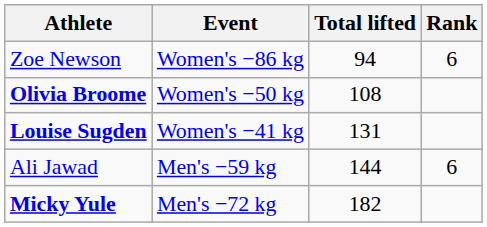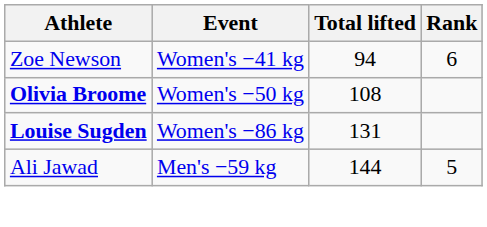 <table class="wikitable" style="font-size:90%">
 <tr>
 <th>Athlete</th>
 <th>Event</th>
 <th>Total lifted</th>
 <th>Rank</th>
 </tr>
 <tr align=center>
 <td align=left><a href='#'>Zoe Newson</a></td>
-<td align=left><a href='#'>Women's −86 kg</a></td>
+<td align=left><a href='#'>Women's −41 kg</a></td>
 <td>94</td>
 <td>6</td>
 </tr>
 <tr align=center>
 <td align=left><strong><a href='#'>Olivia Broome</a></strong></td>
 <td align=left><a href='#'>Women's −50 kg</a></td>
 <td>108</td>
 <td></td>
 </tr>
 <tr align=center>
 <td align=left><strong><a href='#'>Louise Sugden</a></strong></td>
-<td align=left><a href='#'>Women's −41 kg</a></td>
+<td align=left><a href='#'>Women's −86 kg</a></td>
 <td>131</td>
 <td></td>
 </tr>
 <tr align=center>
 <td align=left><a href='#'>Ali Jawad</a></td>
 <td align=left><a href='#'>Men's −59 kg</a></td>
 <td>144</td>
-<td>6</td>
-</tr>
-<tr align=center>
-<td align=left><strong><a href='#'>Micky Yule</a></strong></td>
-<td align=left><a href='#'>Men's −72 kg</a></td>
-<td>182</td>
-<td></td>
+<td>5</td>
 </tr>
 </table>
